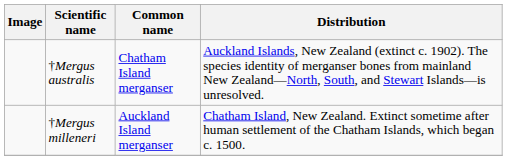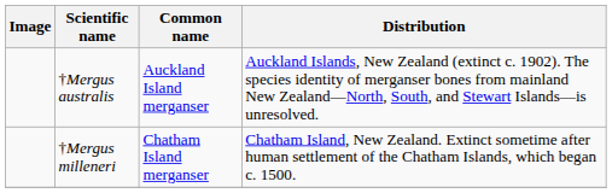 <table class="wikitable">
 <tr>
 <th>Image</th>
 <th>Scientific name</th>
 <th>Common name</th>
 <th>Distribution</th>
 </tr>
 <tr>
 <td></td>
 <td>†<em>Mergus australis</em></td>
-<td><a href='#'>Chatham Island merganser</a></td>
+<td><a href='#'>Auckland Island merganser</a></td>
 <td><a href='#'>Auckland Islands</a>, New Zealand (extinct c. 1902). The species identity of merganser bones from mainland New Zealand—<a href='#'>North</a>, <a href='#'>South</a>, and <a href='#'>Stewart</a> Islands—is unresolved.</td>
 </tr>
 <tr>
 <td></td>
 <td>†<em>Mergus milleneri</em></td>
-<td><a href='#'>Auckland Island merganser</a></td>
+<td><a href='#'>Chatham Island merganser</a></td>
 <td><a href='#'>Chatham Island</a>, New Zealand. Extinct sometime after human settlement of the Chatham Islands, which began c. 1500.</td>
 </tr>
 <tr>
 </tr>
 </table>
